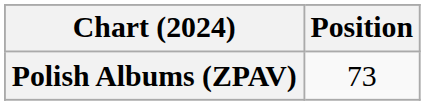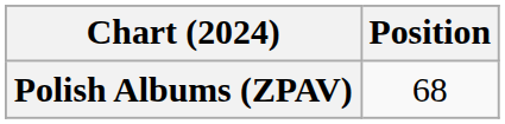 <table class="wikitable sortable plainrowheaders" style="text-align:center">
 <tr>
 <th scope="col">Chart (2024)</th>
 <th scope="col">Position</th>
 </tr>
 <tr>
 <th scope="row">Polish Albums (ZPAV)</th>
-<td>73</td>
+<td>68</td>
 </tr>
 </table>
